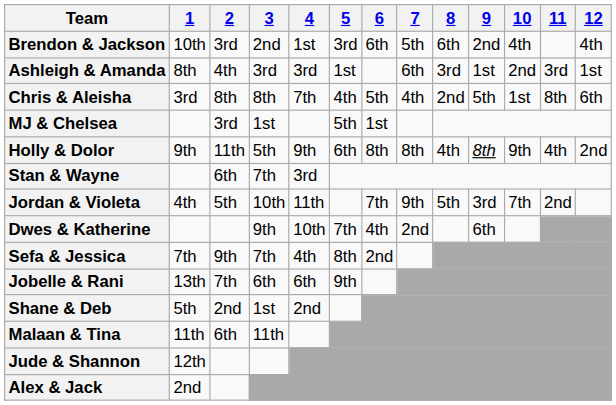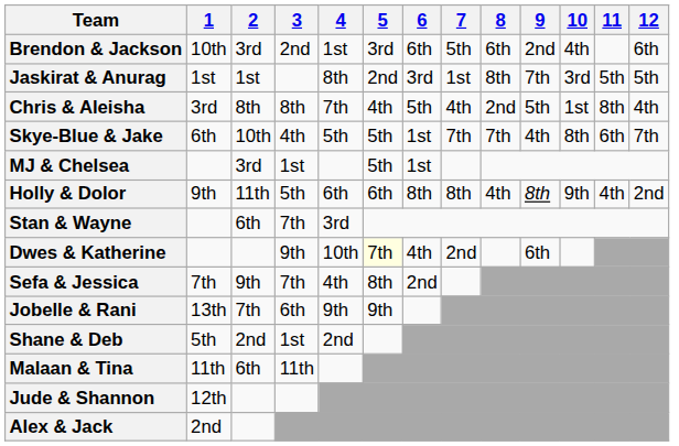 <table class="wikitable sortable" style="white-space:nowrap; font-size:90%;">
 <tr>
 <th scope="col" class="unsortable">Team</th>
 <th scope="col"><a href='#'>1</a></th>
 <th scope="col"><a href='#'>2</a></th>
 <th scope="col"><a href='#'>3</a></th>
 <th scope="col"><a href='#'>4</a></th>
 <th scope="col"><a href='#'>5</a></th>
 <th scope="col"><a href='#'>6</a></th>
 <th scope="col"><a href='#'>7</a></th>
 <th scope="col"><a href='#'>8</a></th>
 <th scope="col"><a href='#'>9</a><span></span></th>
 <th scope="col"><a href='#'>10</a></th>
 <th scope="col"><a href='#'>11</a></th>
 <th scope="col"><a href='#'>12</a><span></span></th>
 </tr>
 <tr>
 <th scope="row" style="text-align:left">Brendon & Jackson</th>
 <td>10th</td>
 <td>3rd</td>
 <td>2nd</td>
 <td>1st</td>
 <td>3rd</td>
 <td>6th</td>
 <td>5th</td>
 <td>6th</td>
 <td>2nd</td>
 <td>4th</td>
 <td></td>
-<td>4th</td>
+<td>6th</td>
 </tr>
 <tr>
-<th scope="row" style="text-align:left">Ashleigh & Amanda</th>
-<td>8th</td>
-<td>4th</td>
-<td>3rd</td>
-<td>3rd</td>
+<th scope="row" style="text-align:left">Jaskirat & Anurag</th>
+<td>1st</td>
 <td>1st</td>
 <td></td>
-<td>6th</td>
-<td>3rd</td>
-<td>1st</td>
+<td>8th</td>
 <td>2nd</td>
 <td>3rd</td>
 <td>1st</td>
+<td>8th</td>
+<td>7th</td>
+<td>3rd</td>
+<td>5th</td>
+<td>5th</td>
 </tr>
 <tr>
 <th scope="row" style="text-align:left">Chris & Aleisha</th>
 <td>3rd</td>
 <td>8th</td>
 <td>8th</td>
 <td>7th</td>
 <td>4th</td>
 <td>5th</td>
 <td>4th</td>
 <td>2nd</td>
 <td>5th</td>
 <td>1st</td>
 <td>8th</td>
+<td>4th</td>
+</tr>
+<tr>
+<th scope="row" style="text-align:left">Skye-Blue & Jake</th>
 <td>6th</td>
+<td>10th</td>
+<td>4th</td>
+<td>5th</td>
+<td>5th</td>
+<td>1st</td>
+<td>7th</td>
+<td>7th</td>
+<td>4th</td>
+<td>8th</td>
+<td>6th</td>
+<td>7th</td>
 </tr>
 <tr>
 <th scope="row" style="text-align:left">MJ & Chelsea</th>
 <td></td>
 <td>3rd</td>
 <td>1st</td>
 <td></td>
 <td>5th</td>
 <td>1st</td>
 <td></td>
 </tr>
 <tr>
 <th scope="row" style="text-align:left">Holly & Dolor</th>
 <td>9th</td>
 <td>11th</td>
 <td>5th</td>
-<td>9th</td>
+<td>6th</td>
 <td>6th</td>
 <td>8th</td>
 <td>8th</td>
 <td>4th</td>
 <td><em><u>8th</u></em></td>
 <td>9th</td>
 <td>4th</td>
 <td>2nd</td>
 </tr>
 <tr>
 <th scope="row" style="text-align:left">Stan & Wayne</th>
 <td></td>
 <td>6th</td>
 <td>7th</td>
 <td>3rd</td>
 </tr>
 <tr>
-<th scope="row" style="text-align:left">Jordan & Violeta</th>
-<td>4th</td>
-<td>5th</td>
-<td>10th</td>
-<td>11th</td>
-<td></td>
-<td>7th</td>
-<td>9th</td>
-<td>5th</td>
-<td>3rd</td>
-<td>7th</td>
-<td>2nd</td>
-<td></td>
-</tr>
-<tr>
 <th scope="row" style="text-align:left">Dwes & Katherine</th>
 <td></td>
 <td></td>
 <td>9th</td>
 <td>10th</td>
-<td>7th</td>
+<td style="background: lightyellow;">7th</td>
 <td>4th</td>
 <td>2nd</td>
 <td></td>
 <td>6th</td>
 <td></td>
 <td colspan="2" bgcolor="darkgray"></td>
 </tr>
 <tr>
 <th scope="row" style="text-align:left">Sefa & Jessica</th>
 <td>7th</td>
 <td>9th</td>
 <td>7th</td>
 <td>4th</td>
 <td>8th</td>
 <td>2nd</td>
 <td></td>
 <td colspan="5" bgcolor="darkgray"></td>
 </tr>
 <tr>
 <th scope="row" style="text-align:left">Jobelle & Rani</th>
 <td>13th</td>
 <td>7th</td>
 <td>6th</td>
-<td>6th</td>
+<td>9th</td>
 <td>9th</td>
 <td></td>
 <td colspan="6" bgcolor="darkgray"></td>
 </tr>
 <tr>
 <th scope="row" style="text-align:left">Shane & Deb</th>
 <td>5th</td>
 <td>2nd</td>
 <td>1st</td>
 <td>2nd</td>
 <td></td>
 <td colspan="7" bgcolor="darkgray"></td>
 </tr>
 <tr>
 <th scope="row" style="text-align:left">Malaan & Tina</th>
 <td>11th</td>
 <td>6th</td>
 <td>11th</td>
 <td></td>
 <td colspan="8" bgcolor="darkgray"></td>
 </tr>
 <tr>
 <th scope="row" style="text-align:left">Jude & Shannon</th>
 <td>12th</td>
 <td></td>
 <td></td>
 <td colspan="9" bgcolor="darkgray"></td>
 </tr>
 <tr>
 <th scope="row" style="text-align:left">Alex & Jack</th>
 <td>2nd</td>
 <td></td>
 <td colspan="10" bgcolor="darkgray"></td>
 </tr>
 </table>
